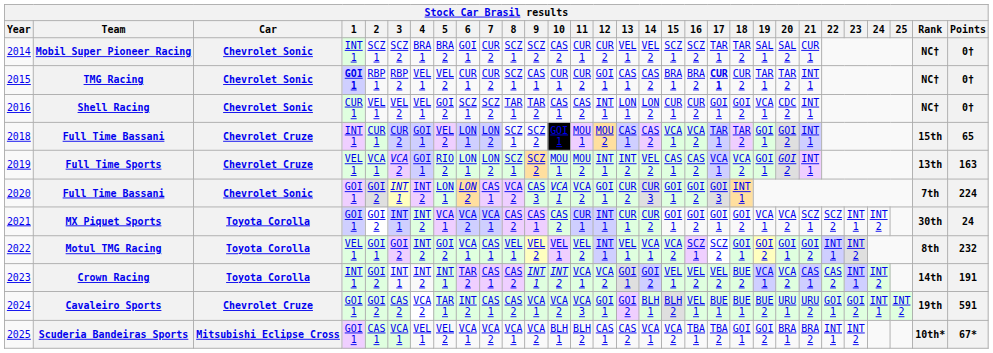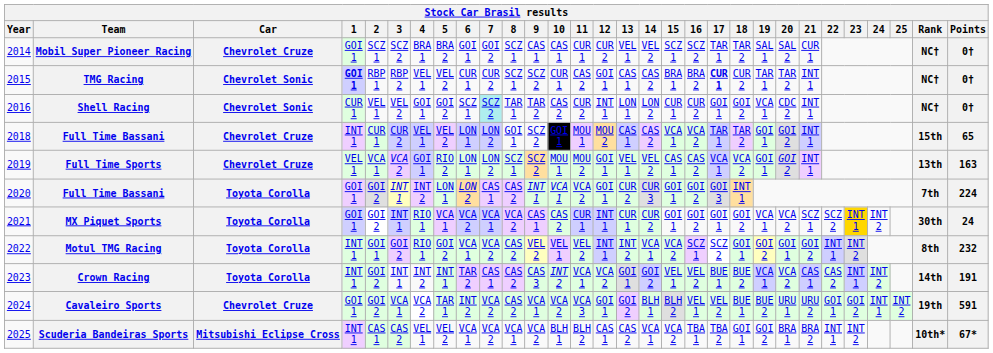 <table class="wikitable" style="text-align:center; font-size:85%">
 <tr>
 <th colspan=45><a href='#'>Stock Car Brasil</a> results</th>
 </tr>
 <tr>
 <th>Year</th>
 <th>Team</th>
 <th>Car</th>
 <th>1</th>
 <th>2</th>
 <th>3</th>
 <th>4</th>
 <th>5</th>
 <th>6</th>
 <th>7</th>
 <th>8</th>
 <th>9</th>
 <th>10</th>
 <th>11</th>
 <th>12</th>
 <th>13</th>
 <th>14</th>
 <th>15</th>
 <th>16</th>
 <th>17</th>
 <th>18</th>
 <th>19</th>
 <th>20</th>
 <th>21</th>
 <th>22</th>
 <th>23</th>
 <th>24</th>
 <th>25</th>
 <th>Rank</th>
 <th>Points</th>
 </tr>
 <tr>
 <td><a href='#'>2014</a></td>
 <th nowrap><a href='#'>Mobil Super Pioneer Racing</a></th>
-<th nowrap><a href='#'>Chevrolet Sonic</a></th>
-<td style="background:#DFFFDF;"><a href='#'>INT<br>1</a><br></td>
+<th><a href='#'>Chevrolet Cruze</a></th>
+<td style="background:#DFFFDF;"><a href='#'>GOI<br>1</a><br></td>
 <td><a href='#'>SCZ<br>1</a></td>
 <td><a href='#'>SCZ<br>2</a></td>
 <td><a href='#'>BRA<br>1</a></td>
 <td><a href='#'>BRA<br>2</a></td>
 <td><a href='#'>GOI<br>1</a></td>
-<td><a href='#'>CUR<br>2</a></td>
+<td><a href='#'>GOI<br>2</a></td>
 <td><a href='#'>SCZ<br>1</a></td>
-<td><a href='#'>SCZ<br>2</a></td>
-<td><a href='#'>CAS<br>2</a></td>
+<td><a href='#'>CAS<br>1</a></td>
+<td><a href='#'>CAS<br>1</a></td>
 <td><a href='#'>CUR<br>1</a></td>
 <td><a href='#'>CUR<br>2</a></td>
 <td><a href='#'>VEL<br>1</a></td>
 <td><a href='#'>VEL<br>2</a></td>
 <td><a href='#'>SCZ<br>1</a></td>
 <td><a href='#'>SCZ<br>2</a></td>
 <td><a href='#'>TAR<br>1</a></td>
 <td><a href='#'>TAR<br>2</a></td>
 <td><a href='#'>SAL<br>1</a></td>
 <td><a href='#'>SAL<br>2</a></td>
 <td><a href='#'>CUR<br>1</a></td>
 <td colspan=4></td>
 <th>NC†</th>
 <th>0†</th>
 </tr>
 <tr>
 <td><a href='#'>2015</a></td>
 <th><a href='#'>TMG Racing</a></th>
 <th><a href='#'>Chevrolet Sonic</a></th>
 <td style="background:#CFCFFF;"><strong><a href='#'>GOI<br>1</a></strong><br></td>
 <td><a href='#'>RBP<br>1</a></td>
 <td><a href='#'>RBP<br>2</a></td>
 <td><a href='#'>VEL<br>1</a></td>
 <td><a href='#'>VEL<br>2</a></td>
 <td><a href='#'>CUR<br>1</a></td>
 <td><a href='#'>CUR<br>2</a></td>
 <td><a href='#'>SCZ<br>1</a></td>
-<td><a href='#'>CAS<br>1</a></td>
+<td><a href='#'>SCZ<br>2</a></td>
 <td><a href='#'>CUR<br>1</a></td>
-<td><a href='#'>CUR<br>2</a></td>
+<td><a href='#'>CAS<br>2</a></td>
 <td><a href='#'>GOI<br>1</a></td>
 <td><a href='#'>CAS<br>1</a></td>
 <td><a href='#'>CAS<br>2</a></td>
 <td><a href='#'>BRA<br>1</a></td>
 <td><a href='#'>BRA<br>2</a></td>
 <td><strong><a href='#'>CUR<br>1</a></strong></td>
 <td><a href='#'>CUR<br>2</a></td>
 <td><a href='#'>TAR<br>1</a></td>
 <td><a href='#'>TAR<br>2</a></td>
 <td><a href='#'>INT<br>1</a></td>
 <td colspan=4></td>
 <th>NC†</th>
 <th>0†</th>
 </tr>
 <tr>
 <td><a href='#'>2016</a></td>
 <th><a href='#'>Shell Racing</a></th>
 <th><a href='#'>Chevrolet Sonic</a></th>
 <td style="background:#DFFFDF;"><a href='#'>CUR<br>1</a><br></td>
 <td><a href='#'>VEL<br>1</a></td>
 <td><a href='#'>VEL<br>2</a></td>
-<td><a href='#'>VEL<br>1</a></td>
+<td><a href='#'>GOI<br>1</a></td>
 <td><a href='#'>GOI<br>2</a></td>
 <td><a href='#'>SCZ<br>1</a></td>
-<td><a href='#'>SCZ<br>2</a></td>
+<td style="background: paleturquoise;"><a href='#'>SCZ<br>2</a></td>
 <td><a href='#'>TAR<br>1</a></td>
 <td><a href='#'>TAR<br>2</a></td>
-<td><a href='#'>CAS<br>1</a></td>
 <td><a href='#'>CAS<br>2</a></td>
+<td><a href='#'>CUR<br>2</a></td>
 <td><a href='#'>INT<br>1</a></td>
 <td><a href='#'>LON<br>1</a></td>
 <td><a href='#'>LON<br>2</a></td>
 <td><a href='#'>CUR<br>1</a></td>
 <td><a href='#'>CUR<br>2</a></td>
 <td><a href='#'>GOI<br>1</a></td>
 <td><a href='#'>GOI<br>2</a></td>
 <td><a href='#'>VCA<br>1</a></td>
 <td><a href='#'>CDC<br>2</a></td>
 <td><a href='#'>INT<br>1</a></td>
 <td colspan=4></td>
 <th>NC†</th>
 <th>0†</th>
 </tr>
 <tr>
 <td><a href='#'>2018</a></td>
 <th><a href='#'>Full Time Bassani</a></th>
 <th><a href='#'>Chevrolet Cruze</a></th>
 <td style="background:#EFCFFF;"><a href='#'>INT<br>1</a><br></td>
 <td style="background:#DFFFDF;"><a href='#'>CUR<br>1</a><br></td>
 <td style="background:#CFCFFF;"><a href='#'>CUR<br>2</a><br></td>
-<td style="background:#CFCFFF;"><a href='#'>GOI<br>1</a><br></td>
+<td style="background:#CFCFFF;"><a href='#'>VEL<br>1</a><br></td>
 <td style="background:#EFCFFF;"><a href='#'>VEL<br>2</a><br></td>
 <td style="background:#CFCFFF;"><a href='#'>LON<br>1</a><br></td>
 <td style="background:#CFCFFF;"><a href='#'>LON<br>2</a><br></td>
-<td><a href='#'>SCZ<br>1</a></td>
+<td><a href='#'>GOI<br>1</a></td>
 <td><a href='#'>SCZ<br>2</a></td>
 <td style="background:#000000; color:white"><a href='#'><span>GOI<br>1</span></a><br></td>
 <td style="background:#EFCFFF;"><a href='#'>MOU<br>1</a><br></td>
 <td style="background:#FFDF9F;"><a href='#'>MOU<br>2</a><br></td>
 <td style="background:#CFCFFF;"><a href='#'>CAS<br>1</a><br></td>
 <td style="background:#EFCFFF;"><a href='#'>CAS<br>2</a><br></td>
 <td style="background:#DFFFDF;"><a href='#'>VCA<br>1</a><br></td>
 <td style="background:#DFFFDF;"><a href='#'>VCA<br>2</a><br></td>
 <td style="background:#CFCFFF;"><a href='#'>TAR<br>1</a><br></td>
 <td style="background:#EFCFFF;"><a href='#'>TAR<br>2</a><br></td>
 <td style="background:#DFFFDF;"><a href='#'>GOI<br>1</a><br></td>
 <td style="background:#DFDFDF;"><a href='#'>GOI<br>2</a><br></td>
 <td style="background:#CFCFFF;"><a href='#'>INT<br>1</a><br></td>
 <td colspan=4></td>
 <th>15th</th>
 <th>65</th>
 </tr>
 <tr>
 <td><a href='#'>2019</a></td>
 <th><a href='#'>Full Time Sports</a></th>
 <th><a href='#'>Chevrolet Cruze</a></th>
 <td style="background:#DFFFDF;"><a href='#'>VEL<br>1</a><br></td>
 <td style="background:#DFFFDF;"><a href='#'>VCA<br>1</a><br></td>
 <td style="background:#EFCFFF;"><em><a href='#'>VCA<br>2</a></em><br></td>
 <td style="background:#CFCFFF;"><a href='#'>GOI<br>1</a><br></td>
 <td style="background:#DFFFDF;"><a href='#'>RIO<br>2</a><br></td>
 <td style="background:#DFFFDF;"><a href='#'>LON<br>1</a><br></td>
 <td style="background:#DFFFDF;"><a href='#'>LON<br>2</a><br></td>
 <td style="background:#DFFFDF;"><a href='#'>SCZ<br>1</a><br></td>
 <td style="background:#FFDF9F;"><a href='#'>SCZ<br>2</a><br></td>
 <td style="background:#DFFFDF;"><a href='#'>MOU<br>1</a><br></td>
 <td style="background:#DFFFDF;"><a href='#'>MOU<br>2</a><br></td>
-<td style="background:#DFFFDF;"><a href='#'>INT<br>1</a><br></td>
-<td style="background:#DFFFDF;"><a href='#'>INT<br>2</a><br></td>
+<td style="background:#DFFFDF;"><a href='#'>GOI<br>1</a><br></td>
+<td style="background:#DFFFDF;"><a href='#'>VEL<br>1</a><br></td>
 <td style="background:#DFFFDF;"><a href='#'>VEL<br>2</a><br></td>
 <td style="background:#DFFFDF;"><a href='#'>CAS<br>1</a><br></td>
 <td style="background:#DFFFDF;"><a href='#'>CAS<br>2</a><br></td>
 <td style="background:#CFCFFF;"><a href='#'>VCA<br>1</a><br></td>
 <td style="background:#DFFFDF;"><a href='#'>VCA<br>2</a><br></td>
 <td style="background:#DFFFDF;"><a href='#'>GOI<br>1</a><br></td>
 <td style="background:#DFDFDF;"><em><a href='#'>GOI<br>2</a></em><br></td>
 <td style="background:#EFCFFF;"><a href='#'>INT<br>1</a><br></td>
 <td colspan=4></td>
 <th>13th</th>
 <th>163</th>
 </tr>
 <tr>
 <td><a href='#'>2020</a></td>
 <th><a href='#'>Full Time Bassani</a></th>
-<th><a href='#'>Chevrolet Sonic</a></th>
+<th><a href='#'>Toyota Corolla</a></th>
 <td style="background:#EFCFFF;"><a href='#'>GOI<br>1</a><br></td>
 <td style="background:#DFDFDF;"><a href='#'>GOI<br>2</a><br></td>
 <td style="background:#FFFFBF;"><em><a href='#'>INT<br>1</a></em><br></td>
 <td style="background:#EFCFFF;"><a href='#'>INT<br>2</a><br></td>
 <td style="background:#DFFFDF;"><a href='#'>LON<br>1</a><br></td>
 <td style="background:#FFDF9F;"><em><a href='#'>LON<br>2</a></em><br></td>
 <td style="background:#EFCFFF;"><a href='#'>CAS<br>1</a><br></td>
-<td style="background:#EFCFFF;"><a href='#'>VCA<br>2</a><br></td>
-<td style="background:#DFFFDF;"><a href='#'>CAS<br>3</a><br></td>
+<td style="background:#EFCFFF;"><a href='#'>CAS<br>2</a><br></td>
+<td style="background:#DFFFDF;"><em><a href='#'>INT<br>1</a></em><br></td>
 <td style="background:#DFFFDF;"><em><a href='#'>VCA<br>1</a></em><br></td>
 <td style="background:#DFFFDF;"><a href='#'>VCA<br>2</a><br></td>
 <td style="background:#DFFFDF;"><a href='#'>GOI<br>1</a><br></td>
 <td style="background:#DFFFDF;"><a href='#'>CUR<br>2</a><br></td>
 <td style="background:#DFDFDF;"><a href='#'>CUR<br>3</a><br></td>
 <td style="background:#DFFFDF;"><a href='#'>GOI<br>1</a><br></td>
 <td style="background:#DFFFDF;"><a href='#'>GOI<br>2</a><br></td>
 <td style="background:#DFDFDF;"><a href='#'>GOI<br>3</a><br></td>
 <td style="background:#FFDF9F;"><a href='#'>INT<br>1</a><br></td>
 <td colspan=7></td>
 <th>7th</th>
 <th>224</th>
 </tr>
 <tr>
 <td><a href='#'>2021</a></td>
 <th><a href='#'>MX Piquet Sports</a></th>
 <th><a href='#'>Toyota Corolla</a></th>
 <td style="background:#CFCFFF;"><a href='#'>GOI<br>1</a><br></td>
 <td style="background:#FFFFFF;"><a href='#'>GOI<br>2</a><br></td>
 <td style="background:#CFCFFF;"><a href='#'>INT<br>1</a><br></td>
-<td style="background:#DFFFDF;"><a href='#'>INT<br>2</a><br></td>
+<td style="background:#DFFFDF;"><a href='#'>RIO<br>1</a><br></td>
 <td style="background:#EFCFFF;"><a href='#'>VCA<br>1</a><br></td>
 <td style="background:#CFCFFF;"><a href='#'>VCA<br>2</a><br></td>
 <td style="background:#CFCFFF;"><a href='#'>VCA<br>1</a><br></td>
-<td style="background:#EFCFFF;"><a href='#'>CAS<br>2</a><br></td>
+<td style="background:#EFCFFF;"><a href='#'>VCA<br>2</a><br></td>
 <td style="background:#EFCFFF;"><a href='#'>CAS<br>1</a><br></td>
 <td style="background:#DFFFDF;"><a href='#'>CAS<br>2</a><br></td>
 <td style="background:#CFCFFF;"><a href='#'>CUR<br>1</a><br></td>
 <td style="background:#CFCFFF;"><a href='#'>INT<br>1</a><br></td>
 <td style="background:#DFFFDF;"><a href='#'>CUR<br>1</a><br></td>
 <td style="background:#DFFFDF;"><a href='#'>CUR<br>2</a><br></td>
 <td><a href='#'>GOI<br>1</a></td>
 <td><a href='#'>GOI<br>2</a></td>
 <td><a href='#'>GOI<br>1</a></td>
 <td><a href='#'>GOI<br>2</a></td>
 <td><a href='#'>VCA<br>1</a></td>
 <td><a href='#'>VCA<br>2</a></td>
 <td><a href='#'>SCZ<br>1</a></td>
 <td><a href='#'>SCZ<br>2</a></td>
-<td><a href='#'>INT<br>1</a></td>
+<td style="background: gold;"><a href='#'>INT<br>1</a></td>
 <td><a href='#'>INT<br>2</a></td>
 <td></td>
 <th>30th</th>
 <th>24</th>
 </tr>
 <tr>
 <td><a href='#'>2022</a></td>
 <th><a href='#'>Motul TMG Racing</a></th>
 <th><a href='#'>Toyota Corolla</a></th>
-<td style="background:#DFFFDF;"><a href='#'>VEL<br>1</a><br></td>
+<td style="background:#DFFFDF;"><a href='#'>INT<br>1</a><br></td>
 <td style="background:#DFFFDF;"><a href='#'>GOI<br>1</a><br></td>
 <td style="background:#EFCFFF;"><a href='#'>GOI<br>2</a><br></td>
-<td style="background:#DFFFDF;"><a href='#'>INT<br>2</a><br></td>
+<td style="background:#DFFFDF;"><a href='#'>RIO<br>1</a><br></td>
 <td style="background:#DFFFDF;"><a href='#'>GOI<br>2</a><br></td>
 <td style="background:#DFFFDF;"><a href='#'>VCA<br>1</a><br></td>
-<td style="background:#DFFFDF;"><a href='#'>CAS<br>1</a><br></td>
-<td style="background:#DFFFDF;"><a href='#'>VEL<br>1</a><br></td>
+<td style="background:#DFFFDF;"><a href='#'>VCA<br>2</a><br></td>
+<td style="background:#DFFFDF;"><a href='#'>CAS<br>2</a><br></td>
 <td style="background:#FFFFBF;"><a href='#'>VEL<br>2</a><br></td>
 <td style="background:#EFCFFF;"><a href='#'>VEL<br>1</a><br></td>
 <td style="background:#DFFFDF;"><a href='#'>VEL<br>2</a><br></td>
 <td style="background:#CFCFFF;"><a href='#'>INT<br>1</a><br></td>
-<td style="background:#DFFFDF;"><a href='#'>VEL<br>1</a><br></td>
+<td style="background:#DFFFDF;"><a href='#'>INT<br>2</a><br></td>
 <td style="background:#DFFFDF;"><a href='#'>VCA<br>1</a><br></td>
 <td style="background:#DFFFDF;"><a href='#'>VCA<br>2</a><br></td>
 <td style="background:#EFCFFF;"><a href='#'>SCZ<br>1</a><br></td>
 <td style="background:#FFFFFF;"><a href='#'>SCZ<br>2</a><br></td>
 <td style="background:#DFFFDF;"><a href='#'>GOI<br>1</a><br></td>
 <td style="background:#FFFFBF;"><a href='#'>GOI<br>2</a><br></td>
 <td style="background:#DFFFDF;"><a href='#'>GOI<br>1</a><br></td>
 <td style="background:#DFFFDF;"><a href='#'>GOI<br>2</a><br></td>
 <td style="background:#CFCFFF;"><a href='#'>INT<br>1</a><br></td>
 <td style="background:#DFDFDF;"><a href='#'>INT<br>2</a><br></td>
 <td colspan=2></td>
 <th>8th</th>
 <th>232</th>
 </tr>
 <tr>
 <td><a href='#'>2023</a></td>
 <th><a href='#'>Crown Racing</a></th>
 <th><a href='#'>Toyota Corolla</a></th>
 <td style="background:#DFFFDF;"><a href='#'>INT<br>1</a><br></td>
 <td style="background:#DFFFDF;"><a href='#'>GOI<br>2</a><br></td>
 <td><a href='#'>INT<br>1</a></td>
 <td><a href='#'>INT<br>2</a></td>
 <td style="background:#DFFFDF;"><a href='#'>INT<br>1</a><br></td>
 <td style="background:#EFCFFF;"><a href='#'>TAR<br>2</a><br></td>
 <td style="background:#EFCFFF;"><a href='#'>CAS<br>1</a><br></td>
 <td style="background:#EFCFFF;"><a href='#'>CAS<br>2</a><br></td>
-<td style="background:#DFFFDF;"><em><a href='#'>INT<br>1</a></em><br></td>
+<td style="background:#DFFFDF;"><a href='#'>CAS<br>3</a><br></td>
 <td style="background:#DFFFDF;"><em><a href='#'>INT<br>2</a></em><br></td>
 <td style="background:#DFFFDF;"><a href='#'>VCA<br>1</a><br></td>
 <td style="background:#DFFFDF;"><a href='#'>VCA<br>2</a><br></td>
 <td style="background:#DFDFDF;"><a href='#'>GOI<br>1</a><br></td>
 <td style="background:#CFCFFF;"><a href='#'>GOI<br>2</a><br></td>
 <td style="background:#DFFFDF;"><a href='#'>VEL<br>1</a><br></td>
 <td style="background:#DFFFDF;"><a href='#'>VEL<br>2</a><br></td>
-<td style="background:#DFFFDF;"><a href='#'>VEL<br>2</a><br></td>
+<td style="background:#DFFFDF;"><a href='#'>BUE<br>1</a><br></td>
 <td style="background:#DFFFDF;"><a href='#'>BUE<br>2</a><br></td>
 <td style="background:#CFCFFF;"><a href='#'>VCA<br>1</a><br></td>
 <td style="background:#DFFFDF;"><a href='#'>VCA<br>2</a><br></td>
 <td style="background:#CFCFFF;"><a href='#'>CAS<br>1</a><br></td>
 <td style="background:#DFFFDF;"><a href='#'>CAS<br>2</a><br></td>
 <td style="background:#CFCFFF;"><a href='#'>INT<br>1</a><br></td>
 <td style="background:#DFFFDF;"><a href='#'>INT<br>2</a><br></td>
 <td></td>
 <th>14th</th>
 <th>191</th>
 </tr>
 <tr>
 <td><a href='#'>2024</a></td>
 <th nowrap><a href='#'>Cavaleiro Sports</a></th>
 <th nowrap><a href='#'>Chevrolet Cruze</a></th>
 <td style="background:#DFFFDF;"><a href='#'>GOI<br>1</a><br></td>
 <td style="background:#DFFFDF;"><a href='#'>GOI<br>2</a><br></td>
-<td style="background:#DFFFDF;"><a href='#'>CAS<br>2</a><br></td>
+<td style="background:#DFFFDF;"><a href='#'>VCA<br>1</a><br></td>
 <td style="background:#FFFFFF;"><a href='#'>VCA<br>2</a><br></td>
 <td style="background:#DFFFDF;"><a href='#'>TAR<br>1</a><br></td>
 <td style="background:#DFFFDF;"><a href='#'>INT<br>2</a><br></td>
-<td style="background:#DFFFDF;"><a href='#'>CAS<br>1</a><br></td>
+<td style="background:#DFFFDF;"><a href='#'>VCA<br>2</a><br></td>
 <td style="background:#DFFFDF;"><a href='#'>CAS<br>2</a><br></td>
 <td style="background:#DFFFDF;"><a href='#'>VCA<br>1</a><br></td>
 <td style="background:#DFFFDF;"><a href='#'>VCA<br>2</a><br></td>
 <td style="background:#DFFFDF;"><a href='#'>VCA<br>3</a><br></td>
 <td style="background:#DFFFDF;"><a href='#'>GOI<br>1</a><br></td>
 <td style="background:#EFCFFF;"><a href='#'>GOI<br>2</a><br></td>
 <td style="background:#DFFFDF;"><a href='#'>BLH<br>1</a><br></td>
 <td style="background:#DFDFDF;"><a href='#'>BLH<br>2</a><br></td>
 <td style="background:#DFFFDF;"><a href='#'>VEL<br>1</a><br></td>
-<td style="background:#DFFFDF;"><a href='#'>BUE<br>1</a><br></td>
+<td style="background:#DFFFDF;"><a href='#'>VEL<br>2</a><br></td>
 <td style="background:#DFFFDF;"><a href='#'>BUE<br>1</a><br></td>
 <td style="background:#DFFFDF;"><a href='#'>BUE<br>2</a><br></td>
 <td style="background:#DFFFDF;"><a href='#'>URU<br>1</a><br></td>
 <td style="background:#DFFFDF;"><a href='#'>URU<br>2</a><br></td>
 <td style="background:#DFFFDF;"><a href='#'>GOI<br>1</a><br></td>
 <td style="background:#DFFFDF;"><a href='#'>GOI<br>2</a><br></td>
 <td style="background:#DFFFDF;"><a href='#'>INT<br>1</a><br></td>
 <td style="background:#DFFFDF;"><a href='#'>INT<br>2</a><br></td>
 <th>19th</th>
 <th>591</th>
 </tr>
 <tr>
 <td><a href='#'>2025</a></td>
 <th><a href='#'>Scuderia Bandeiras Sports</a></th>
 <th><a href='#'>Mitsubishi Eclipse Cross</a></th>
-<td style="background:#EFCFFF;"><a href='#'>GOI<br>1</a><br></td>
+<td style="background:#EFCFFF;"><a href='#'>INT<br>1</a><br></td>
 <td style="background:#DFFFDF;"><a href='#'>CAS<br>1</a><br></td>
-<td style="background:#DFFFDF;"><a href='#'>VCA<br>1</a><br></td>
+<td style="background:#DFFFDF;"><a href='#'>CAS<br>2</a><br></td>
 <td style="background:#;"><a href='#'>VEL<br>1</a><br></td>
 <td style="background:#;"><a href='#'>VEL<br>2</a><br></td>
 <td style="background:#;"><a href='#'>VCA<br>1</a><br></td>
 <td style="background:#;"><a href='#'>VCA<br>2</a><br></td>
 <td style="background:#;"><a href='#'>VCA<br>1</a><br></td>
 <td style="background:#;"><a href='#'>VCA<br>2</a><br></td>
 <td style="background:#;"><a href='#'>BLH<br>1</a><br></td>
 <td style="background:#;"><a href='#'>BLH<br>2</a><br></td>
 <td style="background:#;"><a href='#'>CAS<br>1</a><br></td>
 <td style="background:#;"><a href='#'>CAS<br>2</a><br></td>
 <td style="background:#;"><a href='#'>VCA<br>1</a><br></td>
 <td style="background:#;"><a href='#'>VCA<br>2</a><br></td>
 <td style="background:#;"><a href='#'>TBA<br>1</a><br></td>
 <td style="background:#;"><a href='#'>TBA<br>2</a><br></td>
 <td style="background:#;"><a href='#'>GOI<br>1</a><br></td>
 <td style="background:#;"><a href='#'>GOI<br>2</a><br></td>
 <td style="background:#;"><a href='#'>BRA<br>1</a><br></td>
 <td style="background:#;"><a href='#'>BRA<br>2</a><br></td>
 <td style="background:#;"><a href='#'>INT<br>1</a><br></td>
 <td style="background:#;"><a href='#'>INT<br>2</a><br></td>
 <td></td>
 <td></td>
 <th>10th*</th>
 <th>67*</th>
 </tr>
 </table>
